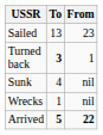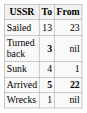 <table class="wikitable" align=right style="margin:0 0 1em 1em">
 <tr>
 <th>USSR</th>
 <th>To</th>
 <th>From</th>
 </tr>
 <tr>
 <td>Sailed</td>
 <td align="right">13</td>
 <td align="right">23</td>
 </tr>
 <tr>
 <td>Turned<br>back</td>
 <td align="right"><strong>3</strong></td>
-<td align="right">1</td>
+<td align="right">nil</td>
 </tr>
 <tr>
 <td>Sunk</td>
 <td align="right">4</td>
-<td align="right">nil</td>
+<td align="right">1</td>
+</tr>
+<tr>
+<td>Arrived</td>
+<td align="right"><strong>5</strong></td>
+<td align="right"><strong>22</strong></td>
 </tr>
 <tr>
 <td>Wrecks</td>
 <td align="right">1</td>
 <td align="right">nil</td>
 </tr>
-<tr>
-<td>Arrived</td>
-<td align="right"><strong>5</strong></td>
-<td align="right"><strong>22</strong></td>
-</tr>
 </table>
